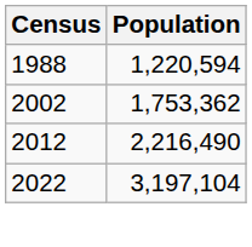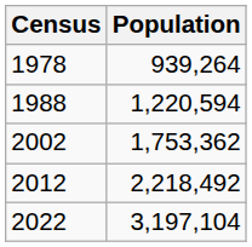 <table class="wikitable sortable">
 <tr>
 <th>Census</th>
 <th>Population</th>
+</tr>
+<tr>
+<td>1978</td>
+<td style="text-align:right;">939,264</td>
 </tr>
 <tr>
 <td>1988</td>
 <td style="text-align:right;">1,220,594</td>
 </tr>
 <tr>
 <td>2002</td>
 <td style="text-align:right;">1,753,362</td>
 </tr>
 <tr>
 <td>2012</td>
-<td style="text-align:right;">2,216,490</td>
+<td style="text-align:right;">2,218,492</td>
 </tr>
 <tr>
 <td>2022</td>
 <td style="text-align:right;">3,197,104</td>
 </tr>
 </table>
